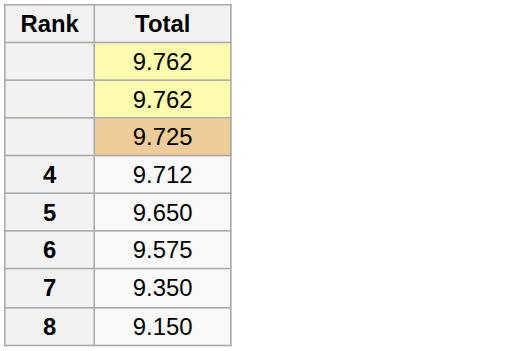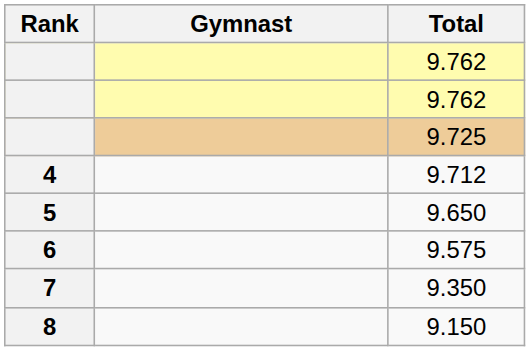 <table class="wikitable sortable" style="text-align:center; font-size:95%">
 <tr>
 <th scope="col" style="width:50px;">Rank</th>
+<th scope="col" style="width:180px;">Gymnast</th>
 <th scope="col" style="width:80px;">Total</th>
 </tr>
 <tr style="background:#fffcaf;">
 <th scope=row style="text-align:center"></th>
+<td style="text-align:left;"></td>
 <td>9.762</td>
 </tr>
 <tr style="background:#fffcaf;">
 <th scope=row style="text-align:center"></th>
+<td style="text-align:left;"></td>
 <td>9.762</td>
 </tr>
 <tr style="background:#ec9;">
 <th scope=row style="text-align:center"></th>
+<td style="text-align:left;"></td>
 <td>9.725</td>
 </tr>
 <tr>
 <th scope=row style="text-align:center">4</th>
+<td style="text-align:left;"></td>
 <td>9.712</td>
 </tr>
 <tr>
 <th scope=row style="text-align:center">5</th>
+<td style="text-align:left;"></td>
 <td>9.650</td>
 </tr>
 <tr>
 <th scope=row style="text-align:center">6</th>
+<td style="text-align:left;"></td>
 <td>9.575</td>
 </tr>
 <tr>
 <th scope=row style="text-align:center">7</th>
+<td style="text-align:left;"></td>
 <td>9.350</td>
 </tr>
 <tr>
 <th scope=row style="text-align:center">8</th>
+<td style="text-align:left;"></td>
 <td>9.150</td>
 </tr>
 </table>
